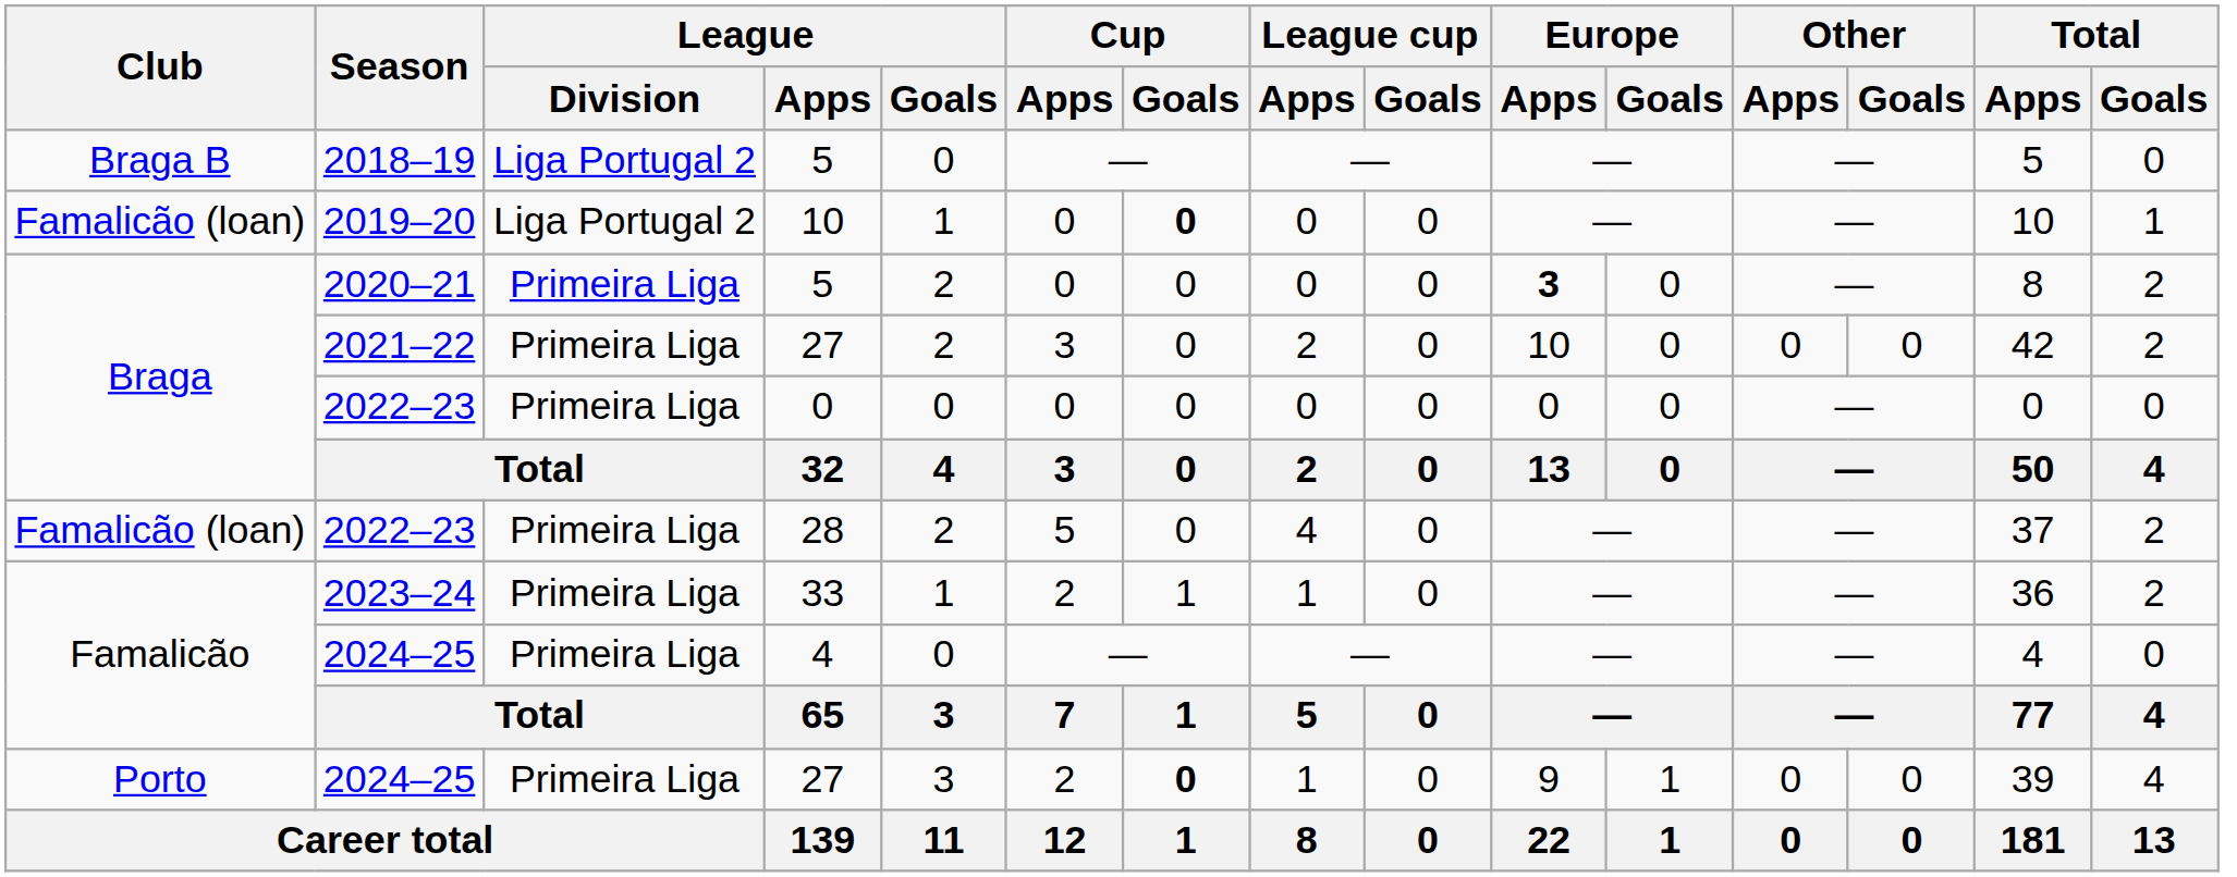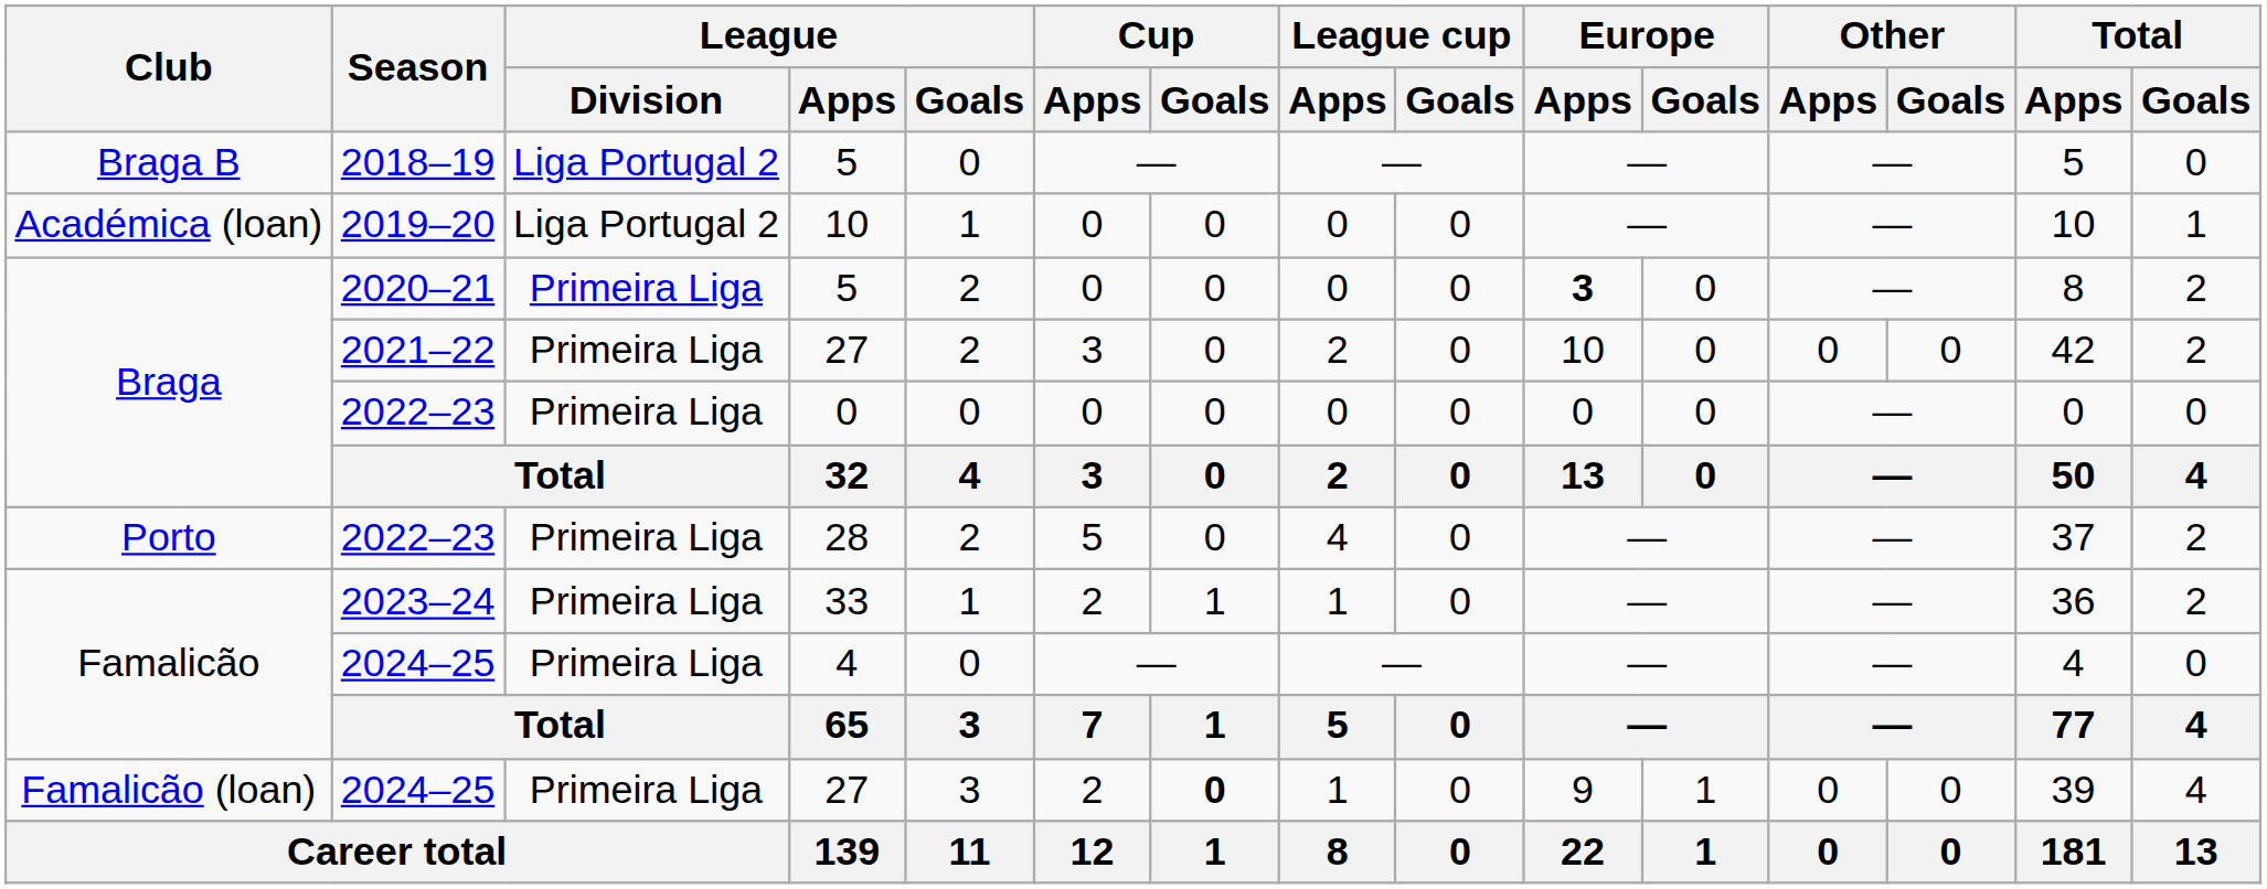 <table class="wikitable" style="text-align:center">
 <tr>
 <th rowspan="2">Club</th>
 <th rowspan="2">Season</th>
 <th colspan="3">League</th>
 <th colspan="2">Cup</th>
 <th colspan="2">League cup</th>
 <th colspan="2">Europe</th>
 <th colspan="2">Other</th>
 <th colspan="2">Total</th>
 </tr>
 <tr>
 <th>Division</th>
 <th>Apps</th>
 <th>Goals</th>
 <th>Apps</th>
 <th>Goals</th>
 <th>Apps</th>
 <th>Goals</th>
 <th>Apps</th>
 <th>Goals</th>
 <th>Apps</th>
 <th>Goals</th>
 <th>Apps</th>
 <th>Goals</th>
 </tr>
 <tr>
 <td><a href='#'>Braga B</a></td>
 <td><a href='#'>2018–19</a></td>
 <td><a href='#'>Liga Portugal 2</a></td>
 <td>5</td>
 <td>0</td>
 <td colspan="2">—</td>
 <td colspan="2">—</td>
 <td colspan="2">—</td>
 <td colspan="2">—</td>
 <td>5</td>
 <td>0</td>
 </tr>
 <tr>
-<td><a href='#'>Famalicão</a> (loan)</td>
+<td><a href='#'>Académica</a> (loan)</td>
 <td><a href='#'>2019–20</a></td>
 <td>Liga Portugal 2</td>
 <td>10</td>
 <td>1</td>
 <td>0</td>
-<td><strong>0</strong></td>
+<td>0</td>
 <td>0</td>
 <td>0</td>
 <td colspan="2">—</td>
 <td colspan="2">—</td>
 <td>10</td>
 <td>1</td>
 </tr>
 <tr>
 <td rowspan="4"><a href='#'>Braga</a></td>
 <td><a href='#'>2020–21</a></td>
 <td><a href='#'>Primeira Liga</a></td>
 <td>5</td>
 <td>2</td>
 <td>0</td>
 <td>0</td>
 <td>0</td>
 <td>0</td>
 <td><strong>3</strong></td>
 <td>0</td>
 <td colspan="2">—</td>
 <td>8</td>
 <td>2</td>
 </tr>
 <tr>
 <td><a href='#'>2021–22</a></td>
 <td>Primeira Liga</td>
 <td>27</td>
 <td>2</td>
 <td>3</td>
 <td>0</td>
 <td>2</td>
 <td>0</td>
 <td>10</td>
 <td>0</td>
 <td>0</td>
 <td>0</td>
 <td>42</td>
 <td>2</td>
 </tr>
 <tr>
 <td><a href='#'>2022–23</a></td>
 <td>Primeira Liga</td>
 <td>0</td>
 <td>0</td>
 <td>0</td>
 <td>0</td>
 <td>0</td>
 <td>0</td>
 <td>0</td>
 <td>0</td>
 <td colspan="2">—</td>
 <td>0</td>
 <td>0</td>
 </tr>
 <tr>
 <th colspan="2">Total</th>
 <th>32</th>
 <th>4</th>
 <th>3</th>
 <th>0</th>
 <th>2</th>
 <th>0</th>
 <th>13</th>
 <th>0</th>
 <th colspan="2">—</th>
 <th>50</th>
 <th>4</th>
 </tr>
 <tr>
-<td><a href='#'>Famalicão</a> (loan)</td>
+<td><a href='#'>Porto</a></td>
 <td><a href='#'>2022–23</a></td>
 <td>Primeira Liga</td>
 <td>28</td>
 <td>2</td>
 <td>5</td>
 <td>0</td>
 <td>4</td>
 <td>0</td>
 <td colspan="2">—</td>
 <td colspan="2">—</td>
 <td>37</td>
 <td>2</td>
 </tr>
 <tr>
 <td rowspan="3">Famalicão</td>
 <td><a href='#'>2023–24</a></td>
 <td>Primeira Liga</td>
 <td>33</td>
 <td>1</td>
 <td>2</td>
 <td>1</td>
 <td>1</td>
 <td>0</td>
 <td colspan="2">—</td>
 <td colspan="2">—</td>
 <td>36</td>
 <td>2</td>
 </tr>
 <tr>
 <td><a href='#'>2024–25</a></td>
 <td>Primeira Liga</td>
 <td>4</td>
 <td>0</td>
 <td colspan="2">—</td>
 <td colspan="2">—</td>
 <td colspan="2">—</td>
 <td colspan="2">—</td>
 <td>4</td>
 <td>0</td>
 </tr>
 <tr>
 <th colspan="2">Total</th>
 <th>65</th>
 <th>3</th>
 <th>7</th>
 <th>1</th>
 <th>5</th>
 <th>0</th>
 <th colspan="2">—</th>
 <th colspan="2">—</th>
 <th>77</th>
 <th>4</th>
 </tr>
 <tr>
-<td><a href='#'>Porto</a></td>
+<td><a href='#'>Famalicão</a> (loan)</td>
 <td><a href='#'>2024–25</a></td>
 <td>Primeira Liga</td>
 <td>27</td>
 <td>3</td>
 <td>2</td>
 <td><strong>0</strong></td>
 <td>1</td>
 <td>0</td>
 <td>9</td>
 <td>1</td>
 <td>0</td>
 <td>0</td>
 <td>39</td>
 <td>4</td>
 </tr>
 <tr>
 <th colspan="3">Career total</th>
 <th>139</th>
 <th>11</th>
 <th>12</th>
 <th>1</th>
 <th>8</th>
 <th>0</th>
 <th>22</th>
 <th>1</th>
 <th>0</th>
 <th>0</th>
 <th>181</th>
 <th>13</th>
 </tr>
 </table>
